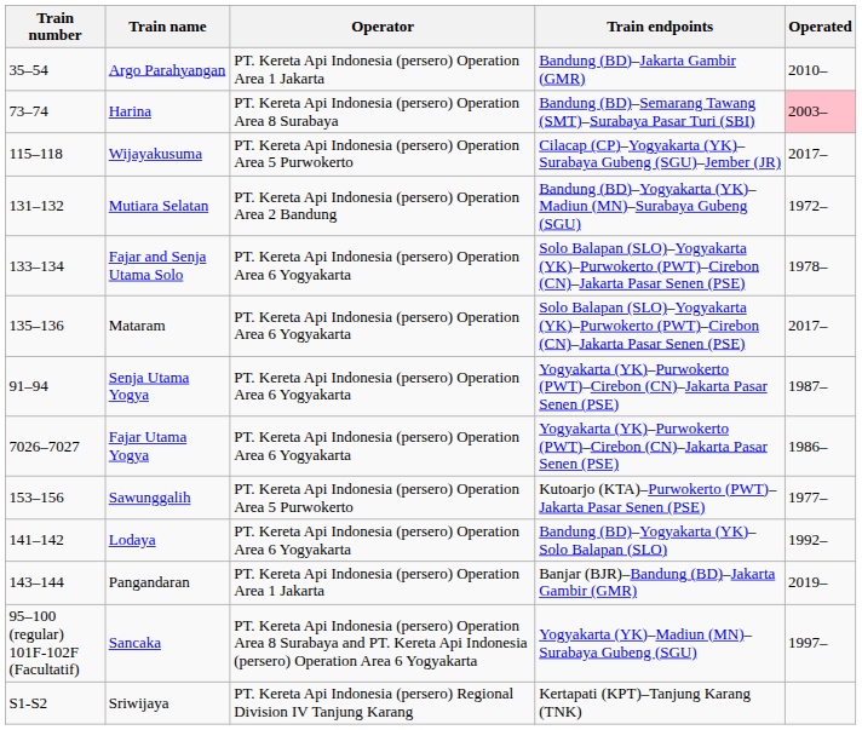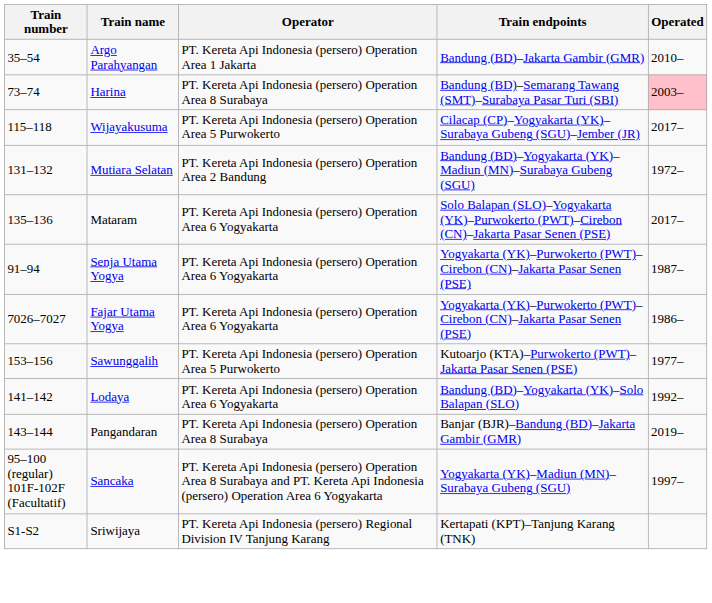 <table class="wikitable sortable">
 <tr>
 <th>Train number</th>
 <th>Train name</th>
 <th>Operator</th>
 <th>Train endpoints</th>
 <th>Operated</th>
 </tr>
 <tr>
 <td>35–54</td>
 <td><a href='#'>Argo Parahyangan</a></td>
 <td>PT. Kereta Api Indonesia (persero) Operation Area 1 Jakarta</td>
 <td><a href='#'>Bandung (BD)</a>–<a href='#'>Jakarta Gambir (GMR)</a></td>
 <td>2010–</td>
 </tr>
 <tr>
 <td>73–74</td>
 <td><a href='#'>Harina</a></td>
 <td>PT. Kereta Api Indonesia (persero) Operation Area 8 Surabaya</td>
 <td><a href='#'>Bandung (BD)</a>–<a href='#'>Semarang Tawang (SMT)</a>–<a href='#'>Surabaya Pasar Turi (SBI)</a></td>
 <td style="background: pink;">2003–</td>
 </tr>
 <tr>
 <td>115–118</td>
 <td><a href='#'>Wijayakusuma</a></td>
 <td>PT. Kereta Api Indonesia (persero) Operation Area 5 Purwokerto</td>
 <td><a href='#'>Cilacap (CP)</a>–<a href='#'>Yogyakarta (YK)</a>–<a href='#'>Surabaya Gubeng (SGU)</a>–<a href='#'>Jember (JR)</a></td>
 <td>2017–</td>
 </tr>
 <tr>
 <td>131–132</td>
 <td><a href='#'>Mutiara Selatan</a></td>
 <td>PT. Kereta Api Indonesia (persero) Operation Area 2 Bandung</td>
 <td><a href='#'>Bandung (BD)</a>–<a href='#'>Yogyakarta (YK)</a>–<a href='#'>Madiun (MN)</a>–<a href='#'>Surabaya Gubeng (SGU)</a></td>
 <td>1972–</td>
-</tr>
-<tr>
-<td>133–134</td>
-<td><a href='#'>Fajar and Senja Utama Solo</a></td>
-<td>PT. Kereta Api Indonesia (persero) Operation Area 6 Yogyakarta</td>
-<td><a href='#'>Solo Balapan (SLO)</a>–<a href='#'>Yogyakarta (YK)</a>–<a href='#'>Purwokerto (PWT)</a>–<a href='#'>Cirebon (CN)</a>–<a href='#'>Jakarta Pasar Senen (PSE)</a></td>
-<td>1978–</td>
 </tr>
 <tr>
 <td>135–136</td>
 <td>Mataram</td>
 <td>PT. Kereta Api Indonesia (persero) Operation Area 6 Yogyakarta</td>
 <td><a href='#'>Solo Balapan (SLO)</a>–<a href='#'>Yogyakarta (YK)</a>–<a href='#'>Purwokerto (PWT)</a>–<a href='#'>Cirebon (CN)</a>–<a href='#'>Jakarta Pasar Senen (PSE)</a></td>
 <td>2017–</td>
 </tr>
 <tr>
 <td>91–94</td>
 <td><a href='#'>Senja Utama Yogya</a></td>
 <td>PT. Kereta Api Indonesia (persero) Operation Area 6 Yogyakarta</td>
 <td><a href='#'>Yogyakarta (YK)</a>–<a href='#'>Purwokerto (PWT)</a>–<a href='#'>Cirebon (CN)</a>–<a href='#'>Jakarta Pasar Senen (PSE)</a></td>
 <td>1987–</td>
 </tr>
 <tr>
 <td>7026–7027</td>
 <td><a href='#'>Fajar Utama Yogya</a></td>
 <td>PT. Kereta Api Indonesia (persero) Operation Area 6 Yogyakarta</td>
 <td><a href='#'>Yogyakarta (YK)</a>–<a href='#'>Purwokerto (PWT)</a>–<a href='#'>Cirebon (CN)</a>–<a href='#'>Jakarta Pasar Senen (PSE)</a></td>
 <td>1986–</td>
 </tr>
 <tr>
 <td>153–156</td>
 <td><a href='#'>Sawunggalih</a></td>
 <td>PT. Kereta Api Indonesia (persero) Operation Area 5 Purwokerto</td>
 <td>Kutoarjo (KTA)–<a href='#'>Purwokerto (PWT)</a>–<a href='#'>Jakarta Pasar Senen (PSE)</a></td>
 <td>1977–</td>
 </tr>
 <tr>
 <td>141–142</td>
 <td><a href='#'>Lodaya</a></td>
 <td>PT. Kereta Api Indonesia (persero) Operation Area 6 Yogyakarta</td>
 <td><a href='#'>Bandung (BD)</a>–<a href='#'>Yogyakarta (YK)</a>–<a href='#'>Solo Balapan (SLO)</a></td>
 <td>1992–</td>
 </tr>
 <tr>
 <td>143–144</td>
 <td>Pangandaran</td>
-<td>PT. Kereta Api Indonesia (persero) Operation Area 1 Jakarta</td>
+<td>PT. Kereta Api Indonesia (persero) Operation Area 8 Surabaya</td>
 <td>Banjar (BJR)–<a href='#'>Bandung (BD)</a>–<a href='#'>Jakarta Gambir (GMR)</a></td>
 <td>2019–</td>
 </tr>
 <tr>
 <td>95–100 (regular)<br>101F-102F (Facultatif)</td>
 <td><a href='#'>Sancaka</a></td>
 <td>PT. Kereta Api Indonesia (persero) Operation Area 8 Surabaya and PT. Kereta Api Indonesia (persero) Operation Area 6 Yogyakarta</td>
 <td><a href='#'>Yogyakarta (YK)</a>–<a href='#'>Madiun (MN)</a>–<a href='#'>Surabaya Gubeng (SGU)</a></td>
 <td>1997–</td>
 </tr>
 <tr>
 <td>S1-S2</td>
 <td>Sriwijaya</td>
 <td>PT. Kereta Api Indonesia (persero) Regional Division IV Tanjung Karang</td>
 <td>Kertapati (KPT)–Tanjung Karang (TNK)</td>
 <td></td>
 </tr>
 </table>
